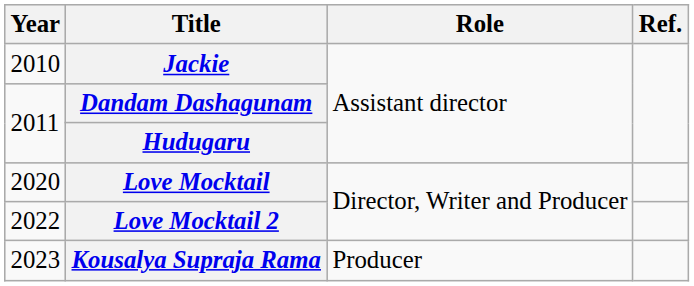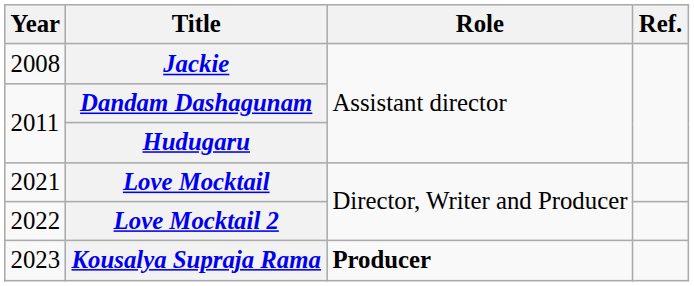 <table class="wikitable sortable plainrowheaders">
 <tr>
 <th>Year</th>
 <th>Title</th>
 <th>Role</th>
 <th class="unsortable">Ref.</th>
 </tr>
 <tr>
-<td>2010</td>
+<td>2008</td>
 <th scope="row"><em><a href='#'>Jackie</a></em></th>
 <td rowspan="3">Assistant director</td>
 <td rowspan="3"></td>
 </tr>
 <tr>
 <td rowspan="2">2011</td>
 <th scope="row"><em><a href='#'>Dandam Dashagunam</a></em></th>
 </tr>
 <tr>
 <th scope="row"><em><a href='#'>Hudugaru</a></em></th>
 </tr>
 <tr>
-<td>2020</td>
+<td>2021</td>
 <th scope="row"><em><a href='#'>Love Mocktail</a></em></th>
 <td rowspan="2">Director, Writer and Producer</td>
 <td></td>
 </tr>
 <tr>
 <td>2022</td>
 <th scope="row"><em><a href='#'>Love Mocktail 2</a></em></th>
 <td></td>
 </tr>
 <tr>
 <td>2023</td>
 <th scope="row"><em><a href='#'>Kousalya Supraja Rama</a></em></th>
-<td>Producer</td>
+<td><strong>Producer</strong></td>
 <td></td>
 </tr>
 </table>
